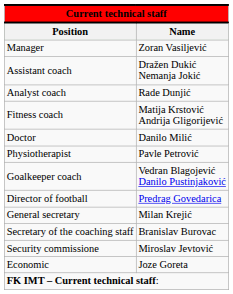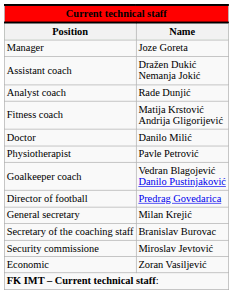 <table class="wikitable">
 <tr style="text-align:center;background:#FF0000; color:black; border-top:black 3px solid; border-bottom:black 3px solid;">
 <td COLSPAN="14"><span><strong>Current technical staff</strong></span></td>
 </tr>
 <tr style="text-align:center; background:#ddffdd;">
 <th>Position</th>
 <th>Name</th>
 </tr>
 <tr>
 <td>Manager</td>
-<td> Zoran Vasiljević</td>
+<td> Joze Goreta</td>
 </tr>
 <tr>
 <td>Assistant coach</td>
 <td> Dražen Dukić <br>  Nemanja Jokić</td>
 </tr>
 <tr>
 <td>Analyst coach</td>
 <td> Rade Dunjić</td>
 </tr>
 <tr>
 <td>Fitness coach</td>
 <td> Matija Krstović <br>  Andrija Gligorijević</td>
 </tr>
 <tr>
 <td>Doctor</td>
 <td> Danilo Milić</td>
 </tr>
 <tr>
 <td>Physiotherapist</td>
 <td> Pavle Petrović</td>
 </tr>
 <tr>
 <td>Goalkeeper coach</td>
 <td> Vedran Blagojević <br>  <a href='#'>Danilo Pustinjaković</a></td>
 </tr>
 <tr>
 <td>Director of football</td>
 <td> <a href='#'>Predrag Govedarica</a></td>
 </tr>
 <tr>
 <td>General secretary</td>
 <td> Milan Krejić</td>
 </tr>
 <tr>
 <td>Secretary of the coaching staff</td>
 <td> Branislav Burovac</td>
 </tr>
 <tr>
 <td>Security commissione</td>
 <td> Miroslav Jevtović</td>
 </tr>
 <tr>
 <td>Economic</td>
-<td> Joze Goreta</td>
+<td> Zoran Vasiljević</td>
 </tr>
 <tr>
 <td colspan="2"><strong>FK IMT – Current technical staff</strong>:</td>
 </tr>
 </table>
